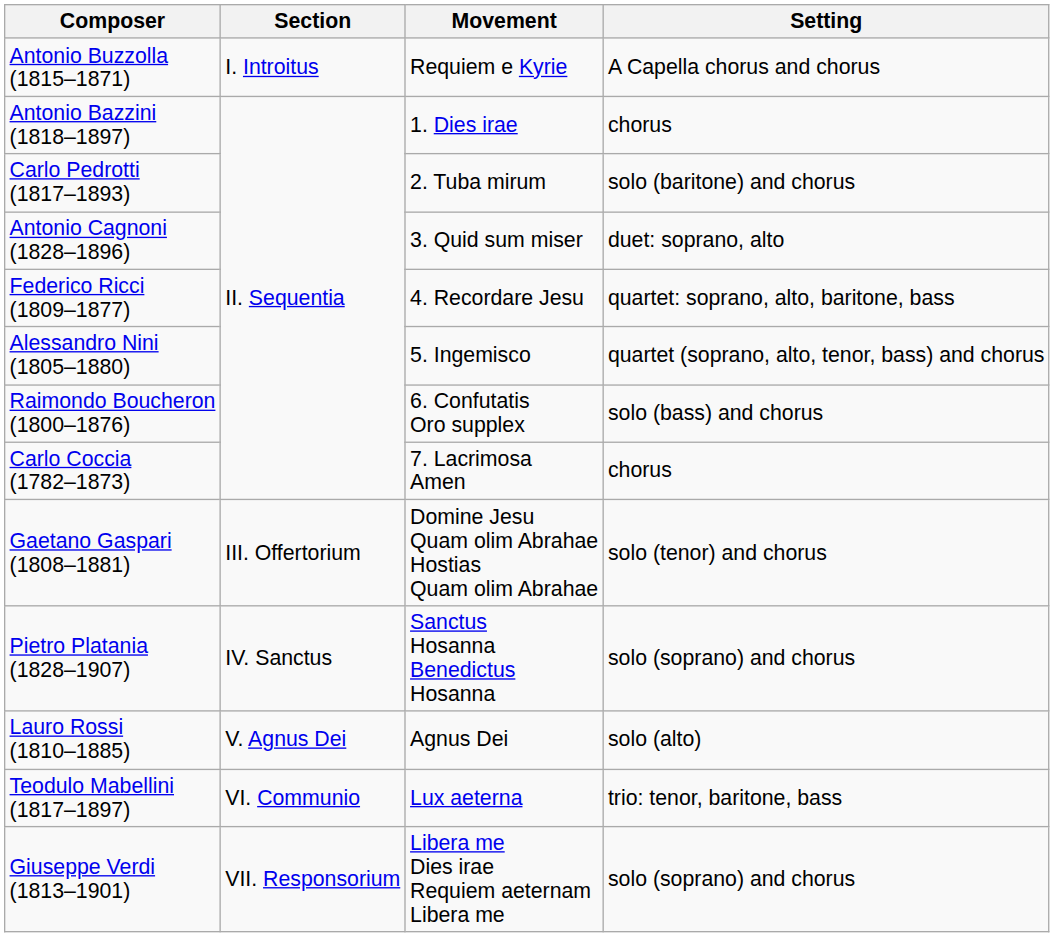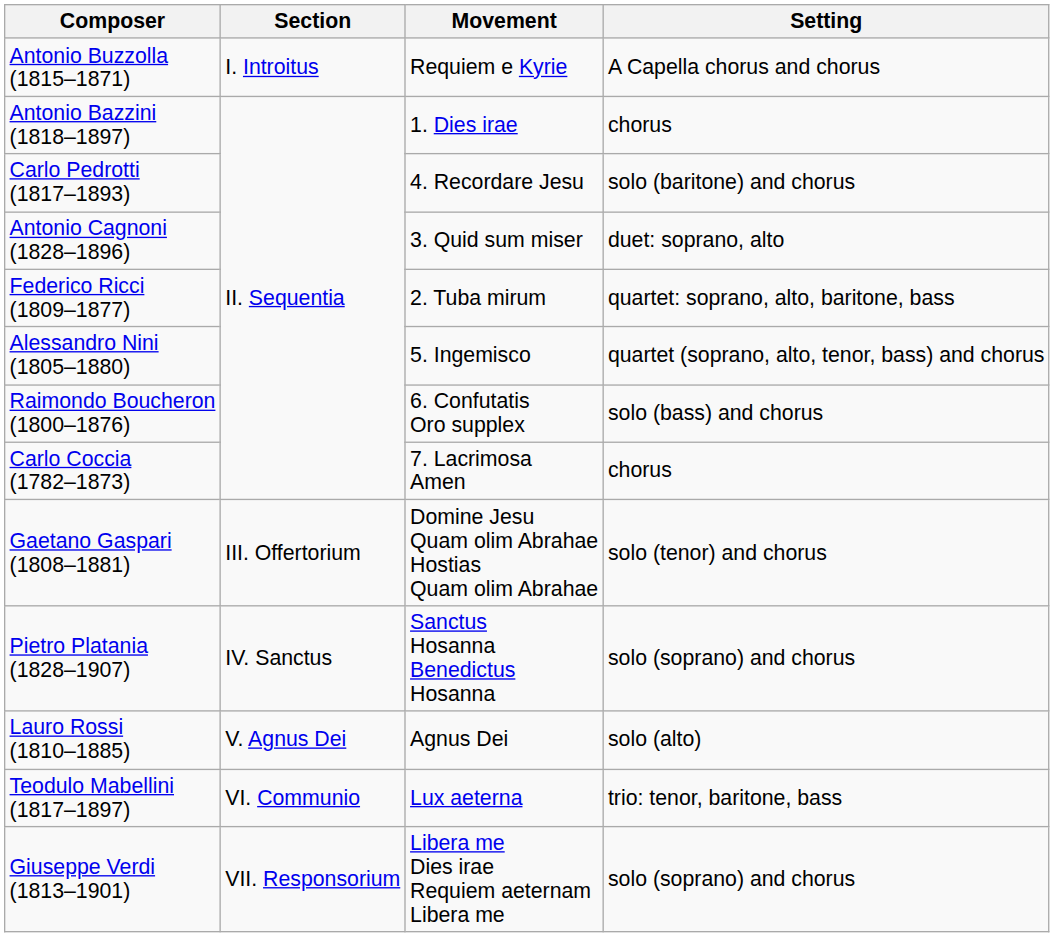 <table class="wikitable">
 <tr>
 <th>Composer</th>
 <th>Section</th>
 <th>Movement</th>
 <th>Setting</th>
 </tr>
 <tr>
 <td><a href='#'>Antonio Buzzolla</a><br>(1815–1871)</td>
 <td>I. <a href='#'>Introitus</a></td>
 <td>Requiem e <a href='#'>Kyrie</a></td>
 <td>A Capella chorus and chorus</td>
 </tr>
 <tr>
 <td><a href='#'>Antonio Bazzini</a><br>(1818–1897)</td>
 <td rowspan="7">II. <a href='#'>Sequentia</a></td>
 <td>1. <a href='#'>Dies irae</a></td>
 <td>chorus</td>
 </tr>
 <tr>
 <td><a href='#'>Carlo Pedrotti</a><br>(1817–1893)</td>
-<td>2. Tuba mirum</td>
+<td>4. Recordare Jesu</td>
 <td>solo (baritone) and chorus</td>
 </tr>
 <tr>
 <td><a href='#'>Antonio Cagnoni</a><br>(1828–1896)</td>
 <td>3. Quid sum miser</td>
 <td>duet: soprano, alto</td>
 </tr>
 <tr>
 <td><a href='#'>Federico Ricci</a><br>(1809–1877)</td>
-<td>4. Recordare Jesu</td>
+<td>2. Tuba mirum</td>
 <td>quartet: soprano, alto, baritone, bass</td>
 </tr>
 <tr>
 <td><a href='#'>Alessandro Nini</a><br>(1805–1880)</td>
 <td>5. Ingemisco</td>
 <td>quartet (soprano, alto, tenor, bass) and chorus</td>
 </tr>
 <tr>
 <td><a href='#'>Raimondo Boucheron</a><br>(1800–1876)</td>
 <td>6. Confutatis<br>Oro supplex</td>
 <td>solo (bass) and chorus</td>
 </tr>
 <tr>
 <td><a href='#'>Carlo Coccia</a><br>(1782–1873)</td>
 <td>7. Lacrimosa<br>Amen</td>
 <td>chorus</td>
 </tr>
 <tr>
 <td><a href='#'>Gaetano Gaspari</a><br>(1808–1881)</td>
 <td>III. Offertorium</td>
 <td>Domine Jesu<br>Quam olim Abrahae<br>Hostias<br>Quam olim Abrahae</td>
 <td>solo (tenor) and chorus</td>
 </tr>
 <tr>
 <td><a href='#'>Pietro Platania</a><br>(1828–1907)</td>
 <td>IV. Sanctus</td>
 <td><a href='#'>Sanctus</a><br>Hosanna<br><a href='#'>Benedictus</a><br>Hosanna</td>
 <td>solo (soprano) and chorus</td>
 </tr>
 <tr>
 <td><a href='#'>Lauro Rossi</a><br>(1810–1885)</td>
 <td>V. <a href='#'>Agnus Dei</a></td>
 <td>Agnus Dei</td>
 <td>solo (alto)</td>
 </tr>
 <tr>
 <td><a href='#'>Teodulo Mabellini</a><br>(1817–1897)</td>
 <td>VI. <a href='#'>Communio</a></td>
 <td><a href='#'>Lux aeterna</a></td>
 <td>trio: tenor, baritone, bass</td>
 </tr>
 <tr>
 <td><a href='#'>Giuseppe Verdi</a><br>(1813–1901)</td>
 <td>VII. <a href='#'>Responsorium</a></td>
 <td><a href='#'>Libera me</a><br>Dies irae<br>Requiem aeternam<br>Libera me</td>
 <td>solo (soprano) and chorus</td>
 </tr>
 </table>
